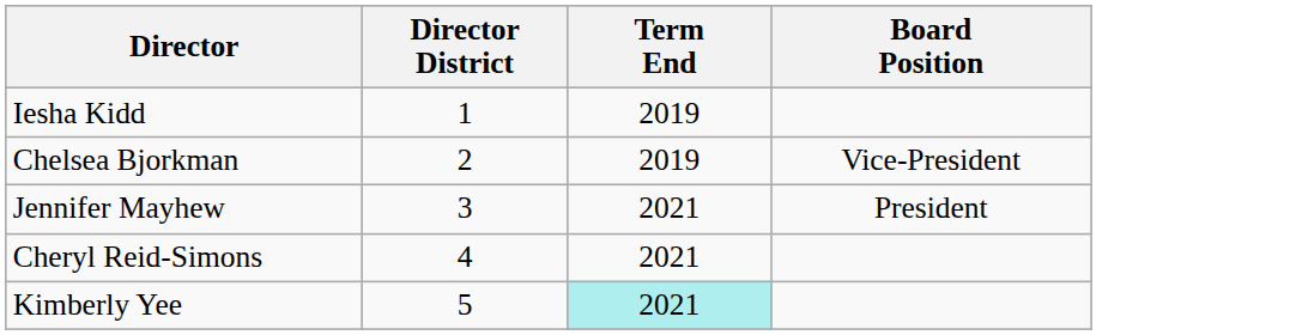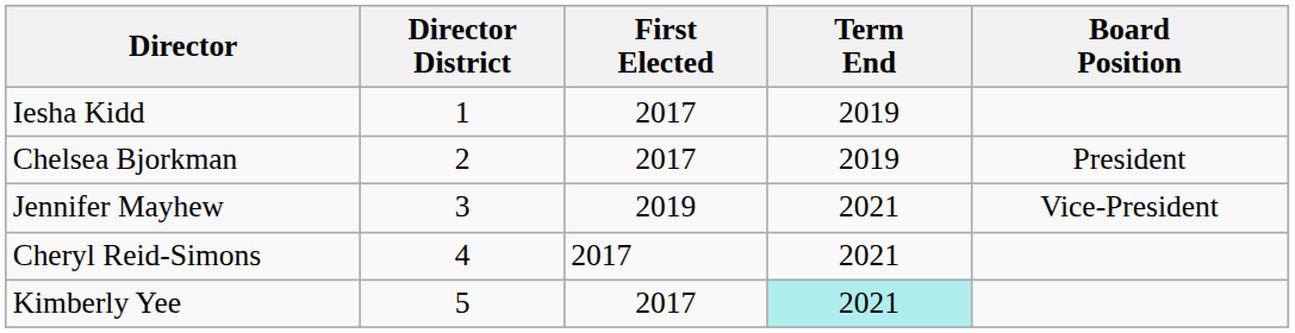 <table class="wikitable">
 <tr>
 <th>Director</th>
 <th>Director<br>District</th>
+<th>First<br>Elected</th>
 <th>Term<br>End</th>
 <th>Board<br>Position</th>
 </tr>
 <tr>
 <td style="width: 180px;">Iesha Kidd</td>
 <td style="width: 100px; text-align: center;">1</td>
+<td style="width: 100px; text-align: center;">2017</td>
 <td style="width: 100px; text-align: center;">2019</td>
 <td style="width: 160px; text-align: center;"></td>
 </tr>
 <tr>
 <td style="width: 180px;">Chelsea Bjorkman</td>
 <td style="width: 100px; text-align: center;">2</td>
+<td style="width: 100px; text-align: center;">2017</td>
 <td style="width: 100px; text-align: center;">2019</td>
-<td style="width: 160px; text-align: center;">Vice-President</td>
+<td style="width: 160px; text-align: center;">President</td>
 </tr>
 <tr>
 <td style="width: 180px;">Jennifer Mayhew</td>
 <td style="width: 100px; text-align: center;">3</td>
+<td style="width: 100px; text-align: center;">2019</td>
 <td style="width: 100px; text-align: center;">2021</td>
-<td style="width: 160px; text-align: center;">President</td>
+<td style="width: 160px; text-align: center;">Vice-President</td>
 </tr>
 <tr>
 <td style="width: 180px;">Cheryl Reid-Simons</td>
 <td style="width: 100px; text-align: center;">4</td>
+<td>2017</td>
 <td style="width: 100px; text-align: center;">2021</td>
 <td style="width: 160px; text-align: center;"></td>
 </tr>
 <tr>
 <td style="width: 180px;">Kimberly Yee</td>
 <td style="width: 100px; text-align: center;">5</td>
+<td style="width: 100px; text-align: center;">2017</td>
 <td style="background: paleturquoise; width: 100px; text-align: center;">2021</td>
 <td style="width: 160px; text-align: center;"></td>
 </tr>
 </table>
